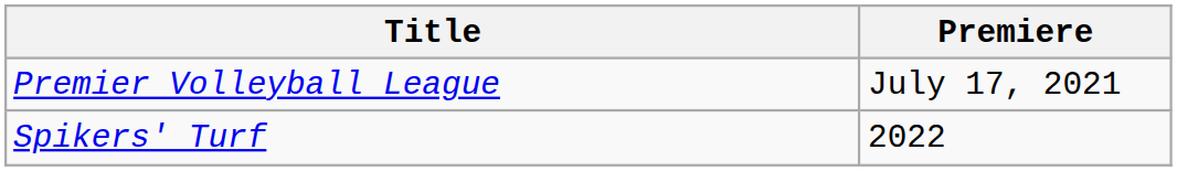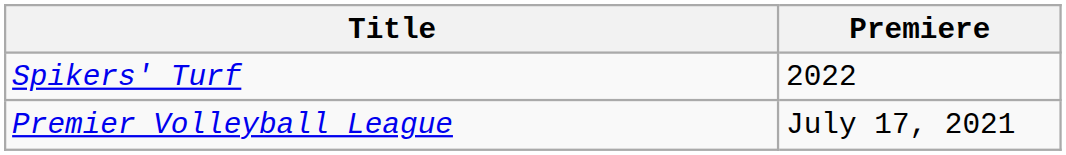 <table class="wikitable sortable" width="75%">
 <tr>
 <th style="width:55%;">Title</th>
 <th style="width:20%;">Premiere</th>
 </tr>
 <tr>
+<td><em><a href='#'>Spikers' Turf</a></em></td>
+<td>2022</td>
+</tr>
+<tr>
 <td><em><a href='#'>Premier Volleyball League</a></em></td>
 <td>July 17, 2021</td>
 </tr>
-<tr>
-<td><em><a href='#'>Spikers' Turf</a></em></td>
-<td>2022</td>
-</tr>
 </table>
